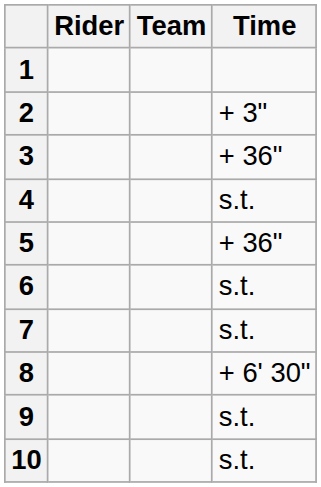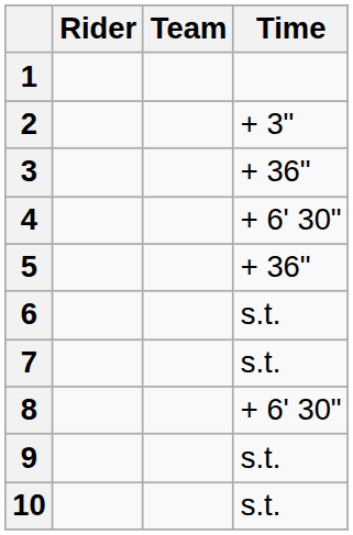 <table class="wikitable">
 <tr>
 <th></th>
 <th>Rider</th>
 <th>Team</th>
 <th>Time</th>
 </tr>
 <tr>
 <th>1</th>
 <td></td>
 <td></td>
 <td></td>
 </tr>
 <tr>
 <th>2</th>
 <td></td>
 <td></td>
 <td>+ 3"</td>
 </tr>
 <tr>
 <th>3</th>
 <td></td>
 <td></td>
 <td>+ 36"</td>
 </tr>
 <tr>
 <th>4</th>
 <td></td>
 <td></td>
-<td>s.t.</td>
+<td>+ 6' 30"</td>
 </tr>
 <tr>
 <th>5</th>
 <td></td>
 <td></td>
 <td>+ 36"</td>
 </tr>
 <tr>
 <th>6</th>
 <td></td>
 <td></td>
 <td>s.t.</td>
 </tr>
 <tr>
 <th>7</th>
 <td></td>
 <td></td>
 <td>s.t.</td>
 </tr>
 <tr>
 <th>8</th>
 <td></td>
 <td></td>
 <td>+ 6' 30"</td>
 </tr>
 <tr>
 <th>9</th>
 <td></td>
 <td></td>
 <td>s.t.</td>
 </tr>
 <tr>
 <th>10</th>
 <td></td>
 <td></td>
 <td>s.t.</td>
 </tr>
 </table>
